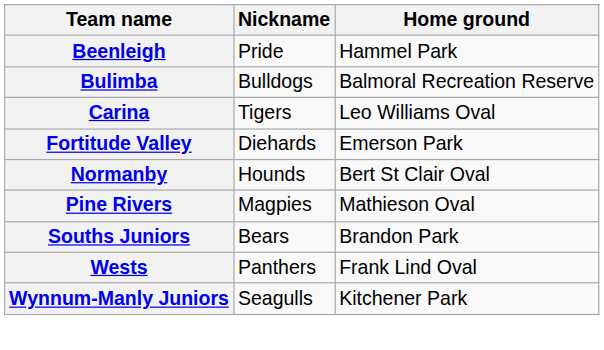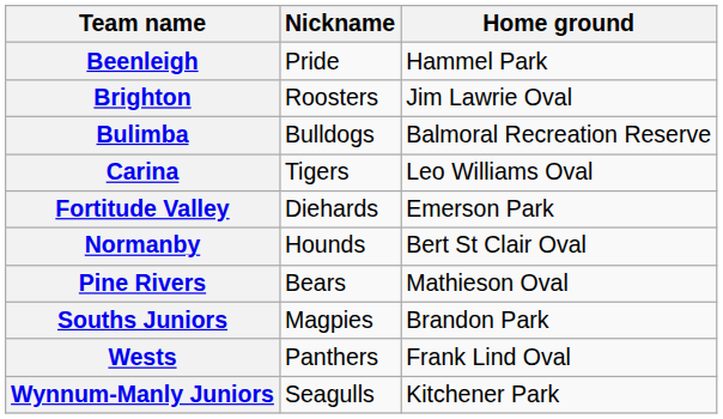 <table class="wikitable plainrowheaders">
 <tr>
 <th scope="col">Team name</th>
 <th scope="col">Nickname</th>
 <th scope="col">Home ground</th>
 </tr>
 <tr>
 <th scope="row"> <a href='#'>Beenleigh</a></th>
 <td>Pride</td>
 <td>Hammel Park</td>
+</tr>
+<tr>
+<th scope="row"> <a href='#'>Brighton</a></th>
+<td>Roosters</td>
+<td>Jim Lawrie Oval</td>
 </tr>
 <tr>
 <th scope="row"> <a href='#'>Bulimba</a></th>
 <td>Bulldogs</td>
 <td>Balmoral Recreation Reserve</td>
 </tr>
 <tr>
 <th scope="row"> <a href='#'>Carina</a></th>
 <td>Tigers</td>
 <td>Leo Williams Oval</td>
 </tr>
 <tr>
 <th scope="row"> <a href='#'>Fortitude Valley</a></th>
 <td>Diehards</td>
 <td>Emerson Park</td>
 </tr>
 <tr>
 <th scope="row"> <a href='#'>Normanby</a></th>
 <td>Hounds</td>
 <td>Bert St Clair Oval</td>
 </tr>
 <tr>
 <th scope="row"> <a href='#'>Pine Rivers</a></th>
-<td>Magpies</td>
+<td>Bears</td>
 <td>Mathieson Oval</td>
 </tr>
 <tr>
 <th scope="row"> <a href='#'>Souths Juniors</a></th>
-<td>Bears</td>
+<td>Magpies</td>
 <td>Brandon Park</td>
 </tr>
 <tr>
 <th scope="row"> <a href='#'>Wests</a></th>
 <td>Panthers</td>
 <td>Frank Lind Oval</td>
 </tr>
 <tr>
 <th scope="row"> <a href='#'>Wynnum-Manly Juniors</a></th>
 <td>Seagulls</td>
 <td>Kitchener Park</td>
 </tr>
 </table>
